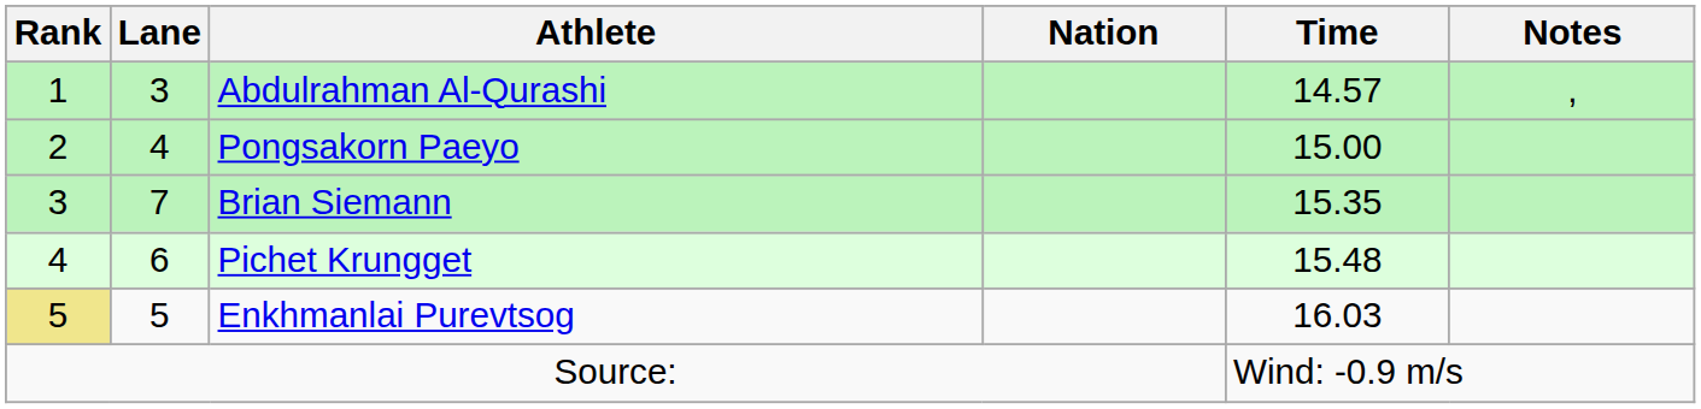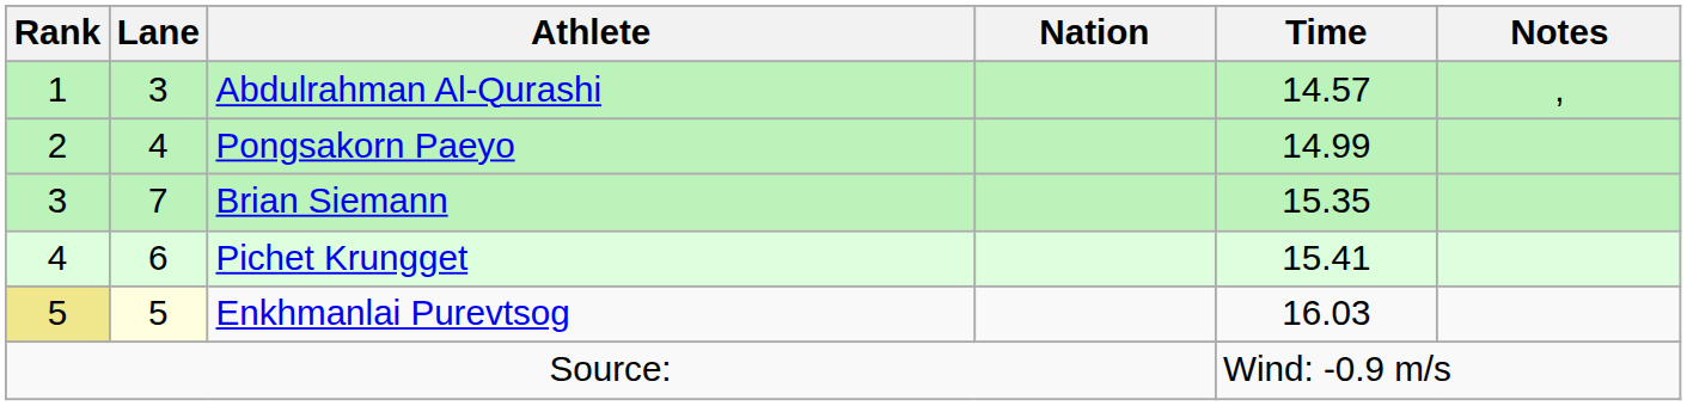 <table class="wikitable sortable" style="text-align:center;width: 60%;">
 <tr>
 <th scope="col" style="width: 10px;">Rank</th>
 <th scope="col" style="width: 10px;">Lane</th>
 <th scope="col">Athlete</th>
 <th scope="col">Nation</th>
 <th scope="col">Time</th>
 <th scope="col">Notes</th>
 </tr>
 <tr bgcolor=bbf3bb>
 <td>1</td>
 <td>3</td>
 <td align=left><a href='#'>Abdulrahman Al-Qurashi</a></td>
 <td align=left></td>
 <td>14.57</td>
 <td>, </td>
 </tr>
 <tr bgcolor=bbf3bb>
 <td>2</td>
 <td>4</td>
 <td align=left><a href='#'>Pongsakorn Paeyo</a></td>
 <td align=left></td>
-<td>15.00</td>
+<td>14.99</td>
 <td></td>
 </tr>
 <tr bgcolor=bbf3bb>
 <td>3</td>
 <td>7</td>
 <td align=left><a href='#'>Brian Siemann</a></td>
 <td align=left></td>
 <td>15.35</td>
 <td></td>
 </tr>
 <tr bgcolor=ddffdd>
 <td>4</td>
 <td>6</td>
 <td align=left><a href='#'>Pichet Krungget</a></td>
 <td align=left></td>
-<td>15.48</td>
+<td>15.41</td>
 <td></td>
 </tr>
 <tr>
 <td style="background: khaki;">5</td>
-<td>5</td>
+<td style="background: lightyellow;">5</td>
 <td align=left><a href='#'>Enkhmanlai Purevtsog</a></td>
 <td align=left></td>
 <td>16.03</td>
 <td></td>
 </tr>
 <tr class="sortbottom">
 <td colspan="4">Source:</td>
 <td colspan="2" style="text-align:left;">Wind: -0.9 m/s</td>
 </tr>
 </table>
